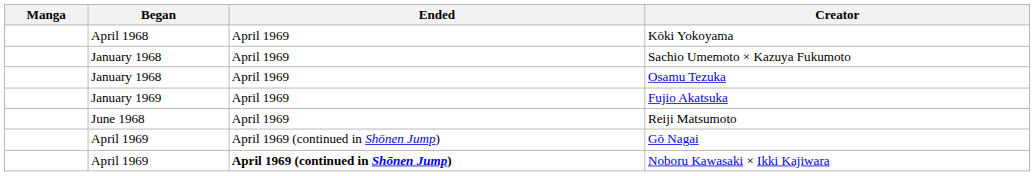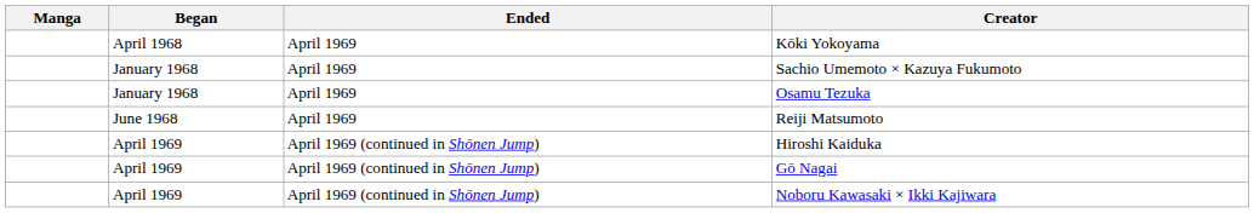 <table class="wikitable sortable" style="background: #FFF;" width="99%">
 <tr>
 <th>Manga</th>
 <th>Began</th>
 <th>Ended</th>
 <th>Creator</th>
 </tr>
 <tr>
 <td></td>
 <td>April 1968</td>
 <td>April 1969</td>
 <td>Kōki Yokoyama</td>
 </tr>
 <tr>
 <td></td>
 <td>January 1968</td>
 <td>April 1969</td>
 <td>Sachio Umemoto × Kazuya Fukumoto</td>
 </tr>
 <tr>
 <td></td>
 <td>January 1968</td>
 <td>April 1969</td>
 <td><a href='#'>Osamu Tezuka</a></td>
 </tr>
 <tr>
 <td></td>
-<td>January 1969</td>
+<td>June 1968</td>
 <td>April 1969</td>
-<td><a href='#'>Fujio Akatsuka</a></td>
+<td>Reiji Matsumoto</td>
 </tr>
 <tr>
 <td></td>
-<td>June 1968</td>
 <td>April 1969</td>
-<td>Reiji Matsumoto</td>
+<td>April 1969 (continued in <em><a href='#'>Shōnen Jump</a></em>)</td>
+<td>Hiroshi Kaiduka</td>
 </tr>
 <tr>
 <td></td>
 <td>April 1969</td>
 <td>April 1969 (continued in <em><a href='#'>Shōnen Jump</a></em>)</td>
 <td><a href='#'>Gō Nagai</a></td>
 </tr>
 <tr>
 <td></td>
 <td>April 1969</td>
-<td><strong>April 1969 (continued in <em><a href='#'>Shōnen Jump</a></em>)</strong></td>
+<td>April 1969 (continued in <em><a href='#'>Shōnen Jump</a></em>)</td>
 <td><a href='#'>Noboru Kawasaki</a> × <a href='#'>Ikki Kajiwara</a></td>
 </tr>
 </table>
